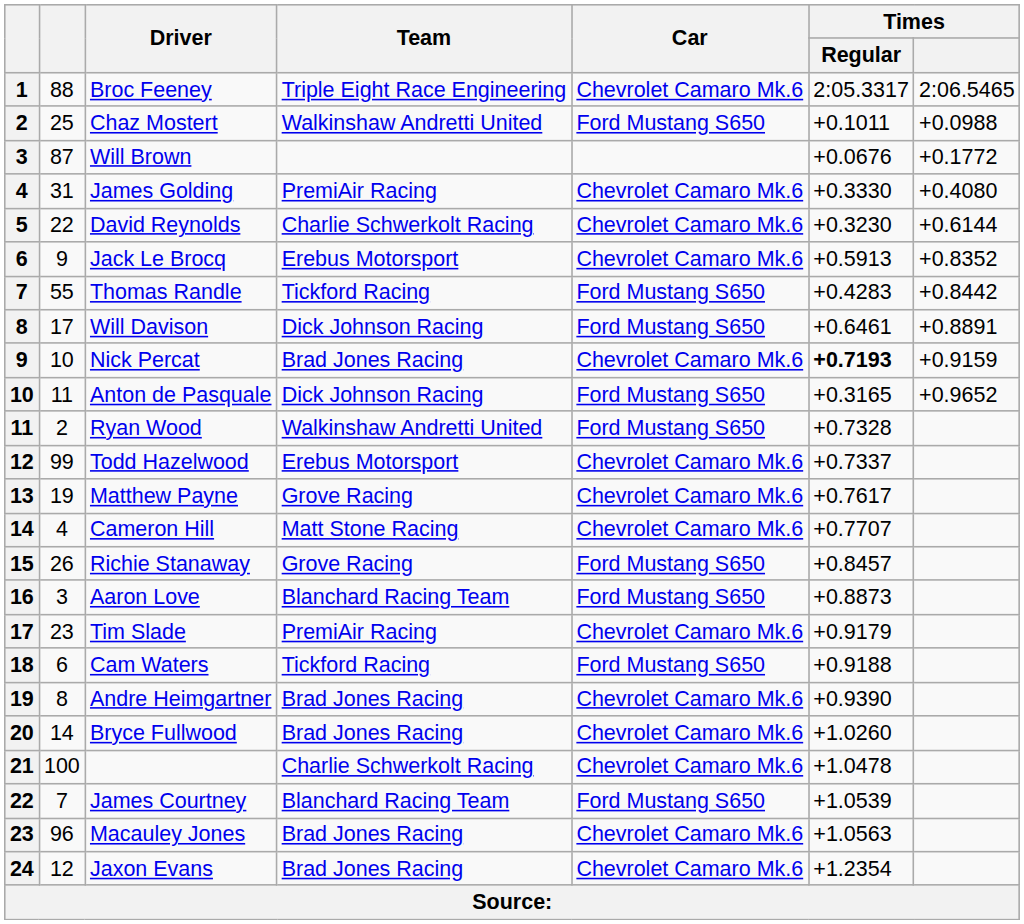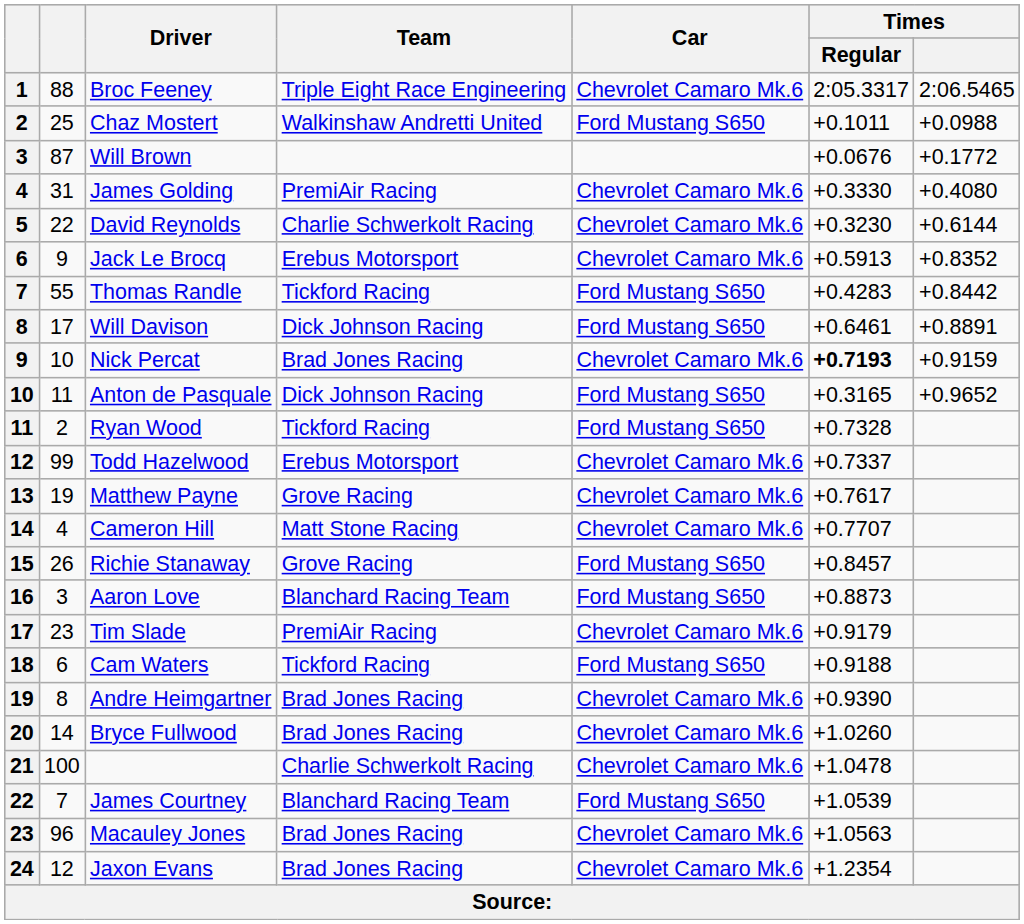 <table class="wikitable" style="font-size: 85%">
 <tr>
 <th rowspan=2></th>
 <th rowspan=2></th>
 <th rowspan=2>Driver</th>
 <th rowspan=2>Team</th>
 <th rowspan=2>Car</th>
 <th colspan=2>Times</th>
 </tr>
 <tr>
 <th>Regular</th>
 <th></th>
 </tr>
 <tr>
 <th>1</th>
 <td align="center">88</td>
 <td> <a href='#'>Broc Feeney</a></td>
 <td><a href='#'>Triple Eight Race Engineering</a></td>
 <td><a href='#'>Chevrolet Camaro Mk.6</a></td>
 <td>2:05.3317</td>
 <td>2:06.5465</td>
 </tr>
 <tr>
 <th>2</th>
 <td align="center">25</td>
 <td> <a href='#'>Chaz Mostert</a></td>
 <td><a href='#'>Walkinshaw Andretti United</a></td>
 <td><a href='#'>Ford Mustang S650</a></td>
 <td>+0.1011</td>
 <td>+0.0988</td>
 </tr>
 <tr>
 <th>3</th>
 <td align="center">87</td>
 <td> <a href='#'>Will Brown</a></td>
 <td></td>
 <td></td>
 <td>+0.0676</td>
 <td>+0.1772</td>
 </tr>
 <tr>
 <th>4</th>
 <td align="center">31</td>
 <td> <a href='#'>James Golding</a></td>
 <td><a href='#'>PremiAir Racing</a></td>
 <td><a href='#'>Chevrolet Camaro Mk.6</a></td>
 <td>+0.3330</td>
 <td>+0.4080</td>
 </tr>
 <tr>
 <th>5</th>
 <td align="center">22</td>
 <td> <a href='#'>David Reynolds</a></td>
 <td><a href='#'>Charlie Schwerkolt Racing</a></td>
 <td><a href='#'>Chevrolet Camaro Mk.6</a></td>
 <td>+0.3230</td>
 <td>+0.6144</td>
 </tr>
 <tr>
 <th>6</th>
 <td align="center">9</td>
 <td> <a href='#'>Jack Le Brocq</a></td>
 <td><a href='#'>Erebus Motorsport</a></td>
 <td><a href='#'>Chevrolet Camaro Mk.6</a></td>
 <td>+0.5913</td>
 <td>+0.8352</td>
 </tr>
 <tr>
 <th>7</th>
 <td align="center">55</td>
 <td> <a href='#'>Thomas Randle</a></td>
 <td><a href='#'>Tickford Racing</a></td>
 <td><a href='#'>Ford Mustang S650</a></td>
 <td>+0.4283</td>
 <td>+0.8442</td>
 </tr>
 <tr>
 <th>8</th>
 <td align="center">17</td>
 <td> <a href='#'>Will Davison</a></td>
 <td><a href='#'>Dick Johnson Racing</a></td>
 <td><a href='#'>Ford Mustang S650</a></td>
 <td>+0.6461</td>
 <td>+0.8891</td>
 </tr>
 <tr>
 <th>9</th>
 <td align="center">10</td>
 <td> <a href='#'>Nick Percat</a></td>
 <td><a href='#'>Brad Jones Racing</a></td>
 <td><a href='#'>Chevrolet Camaro Mk.6</a></td>
 <td><strong>+0.7193</strong></td>
 <td>+0.9159</td>
 </tr>
 <tr>
 <th>10</th>
 <td align="center">11</td>
 <td> <a href='#'>Anton de Pasquale</a></td>
 <td><a href='#'>Dick Johnson Racing</a></td>
 <td><a href='#'>Ford Mustang S650</a></td>
 <td>+0.3165</td>
 <td>+0.9652</td>
 </tr>
 <tr>
 <th>11</th>
 <td align="center">2</td>
 <td> <a href='#'>Ryan Wood</a></td>
-<td><a href='#'>Walkinshaw Andretti United</a></td>
+<td><a href='#'>Tickford Racing</a></td>
 <td><a href='#'>Ford Mustang S650</a></td>
 <td>+0.7328</td>
 <td></td>
 </tr>
 <tr>
 <th>12</th>
 <td align="center">99</td>
 <td> <a href='#'>Todd Hazelwood</a></td>
 <td><a href='#'>Erebus Motorsport</a></td>
 <td><a href='#'>Chevrolet Camaro Mk.6</a></td>
 <td>+0.7337</td>
 <td></td>
 </tr>
 <tr>
 <th>13</th>
 <td align="center">19</td>
 <td> <a href='#'>Matthew Payne</a></td>
 <td><a href='#'>Grove Racing</a></td>
 <td><a href='#'>Chevrolet Camaro Mk.6</a></td>
 <td>+0.7617</td>
 <td></td>
 </tr>
 <tr>
 <th>14</th>
 <td align="center">4</td>
 <td> <a href='#'>Cameron Hill</a></td>
 <td><a href='#'>Matt Stone Racing</a></td>
 <td><a href='#'>Chevrolet Camaro Mk.6</a></td>
 <td>+0.7707</td>
 <td></td>
 </tr>
 <tr>
 <th>15</th>
 <td align="center">26</td>
 <td> <a href='#'>Richie Stanaway</a></td>
 <td><a href='#'>Grove Racing</a></td>
 <td><a href='#'>Ford Mustang S650</a></td>
 <td>+0.8457</td>
 <td></td>
 </tr>
 <tr>
 <th>16</th>
 <td align="center">3</td>
 <td> <a href='#'>Aaron Love</a></td>
 <td><a href='#'>Blanchard Racing Team</a></td>
 <td><a href='#'>Ford Mustang S650</a></td>
 <td>+0.8873</td>
 <td></td>
 </tr>
 <tr>
 <th>17</th>
 <td align="center">23</td>
 <td> <a href='#'>Tim Slade</a></td>
 <td><a href='#'>PremiAir Racing</a></td>
 <td><a href='#'>Chevrolet Camaro Mk.6</a></td>
 <td>+0.9179</td>
 <td></td>
 </tr>
 <tr>
 <th>18</th>
 <td align="center">6</td>
 <td> <a href='#'>Cam Waters</a></td>
 <td><a href='#'>Tickford Racing</a></td>
 <td><a href='#'>Ford Mustang S650</a></td>
 <td>+0.9188</td>
 <td></td>
 </tr>
 <tr>
 <th>19</th>
 <td align="center">8</td>
 <td> <a href='#'>Andre Heimgartner</a></td>
 <td><a href='#'>Brad Jones Racing</a></td>
 <td><a href='#'>Chevrolet Camaro Mk.6</a></td>
 <td>+0.9390</td>
 <td></td>
 </tr>
 <tr>
 <th>20</th>
 <td align="center">14</td>
 <td> <a href='#'>Bryce Fullwood</a></td>
 <td><a href='#'>Brad Jones Racing</a></td>
 <td><a href='#'>Chevrolet Camaro Mk.6</a></td>
 <td>+1.0260</td>
 <td></td>
 </tr>
 <tr>
 <th>21</th>
 <td align="center">100</td>
 <td></td>
 <td><a href='#'>Charlie Schwerkolt Racing</a></td>
 <td><a href='#'>Chevrolet Camaro Mk.6</a></td>
 <td>+1.0478</td>
 <td></td>
 </tr>
 <tr>
 <th>22</th>
 <td align="center">7</td>
 <td> <a href='#'>James Courtney</a></td>
 <td><a href='#'>Blanchard Racing Team</a></td>
 <td><a href='#'>Ford Mustang S650</a></td>
 <td>+1.0539</td>
 <td></td>
 </tr>
 <tr>
 <th>23</th>
 <td align="center">96</td>
 <td> <a href='#'>Macauley Jones</a></td>
 <td><a href='#'>Brad Jones Racing</a></td>
 <td><a href='#'>Chevrolet Camaro Mk.6</a></td>
 <td>+1.0563</td>
 <td></td>
 </tr>
 <tr>
 <th>24</th>
 <td align="center">12</td>
 <td> <a href='#'>Jaxon Evans</a></td>
 <td><a href='#'>Brad Jones Racing</a></td>
 <td><a href='#'>Chevrolet Camaro Mk.6</a></td>
 <td>+1.2354</td>
 <td></td>
 </tr>
 <tr>
 <th colspan=7>Source:</th>
 </tr>
 </table>
